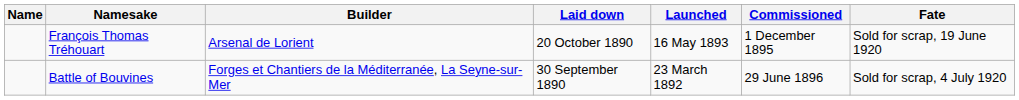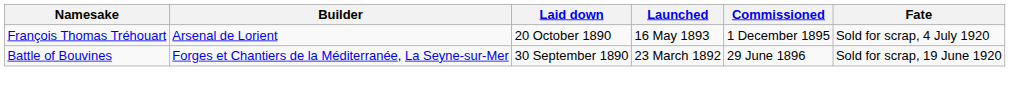 <table class="wikitable">
 <tr>
-<th>Name</th>
 <th>Namesake</th>
 <th>Builder</th>
 <th><a href='#'>Laid down</a></th>
 <th><a href='#'>Launched</a></th>
 <th><a href='#'>Commissioned</a></th>
 <th>Fate</th>
 </tr>
 <tr>
-<td></td>
 <td><a href='#'>François Thomas Tréhouart</a></td>
 <td><a href='#'>Arsenal de Lorient</a></td>
 <td>20 October 1890</td>
 <td>16 May 1893</td>
 <td>1 December 1895</td>
-<td>Sold for scrap, 19 June 1920</td>
+<td>Sold for scrap, 4 July 1920</td>
 </tr>
 <tr>
-<td></td>
 <td><a href='#'>Battle of Bouvines</a></td>
 <td><a href='#'>Forges et Chantiers de la Méditerranée</a>, <a href='#'>La Seyne-sur-Mer</a></td>
 <td>30 September 1890</td>
 <td>23 March 1892</td>
 <td>29 June 1896</td>
-<td>Sold for scrap, 4 July 1920</td>
+<td>Sold for scrap, 19 June 1920</td>
 </tr>
 </table>
